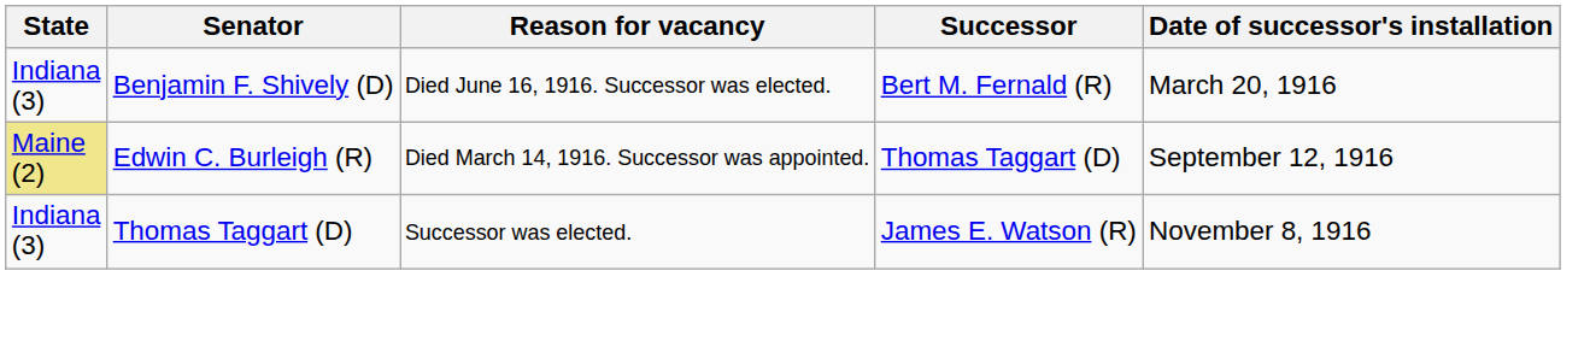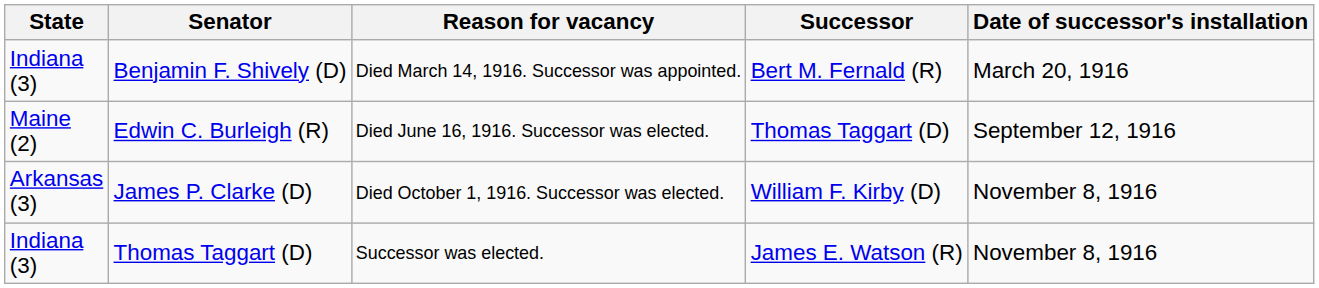 <table class="wikitable sortable">
 <tr style="vertical-align:bottom;">
 <th>State</th>
 <th>Senator</th>
 <th>Reason for vacancy</th>
 <th>Successor</th>
 <th>Date of successor's installation</th>
 </tr>
 <tr>
 <td><a href='#'>Indiana</a><br>(3)</td>
 <td><a href='#'>Benjamin F. Shively</a> (D)</td>
-<td style="font-size:80%">Died June 16, 1916. Successor was elected.</td>
+<td style="font-size:80%">Died March 14, 1916. Successor was appointed.</td>
 <td><a href='#'>Bert M. Fernald</a> (R)</td>
 <td>March 20, 1916</td>
 </tr>
 <tr>
-<td style="background: khaki;"><a href='#'>Maine</a><br>(2)</td>
+<td><a href='#'>Maine</a><br>(2)</td>
 <td><a href='#'>Edwin C. Burleigh</a> (R)</td>
-<td style="font-size:80%">Died March 14, 1916. Successor was appointed.</td>
+<td style="font-size:80%">Died June 16, 1916. Successor was elected.</td>
 <td><a href='#'>Thomas Taggart</a> (D)</td>
 <td>September 12, 1916</td>
+</tr>
+<tr>
+<td><a href='#'>Arkansas</a><br>(3)</td>
+<td><a href='#'>James P. Clarke</a> (D)</td>
+<td style="font-size:80%">Died October 1, 1916. Successor was elected.</td>
+<td><a href='#'>William F. Kirby</a> (D)</td>
+<td>November 8, 1916</td>
 </tr>
 <tr>
 <td><a href='#'>Indiana</a><br>(3)</td>
 <td><a href='#'>Thomas Taggart</a> (D)</td>
 <td style="font-size:80%">Successor was elected.</td>
 <td><a href='#'>James E. Watson</a> (R)</td>
 <td>November 8, 1916</td>
 </tr>
 </table>
